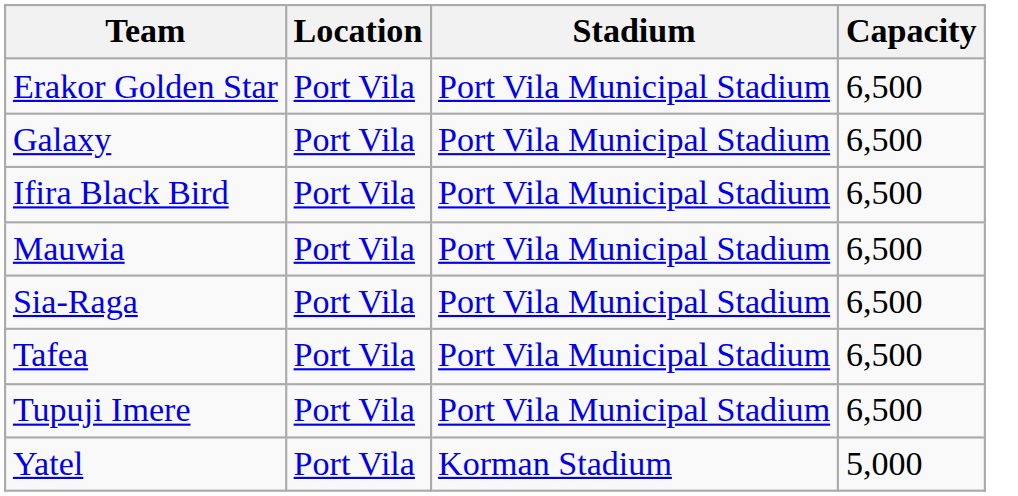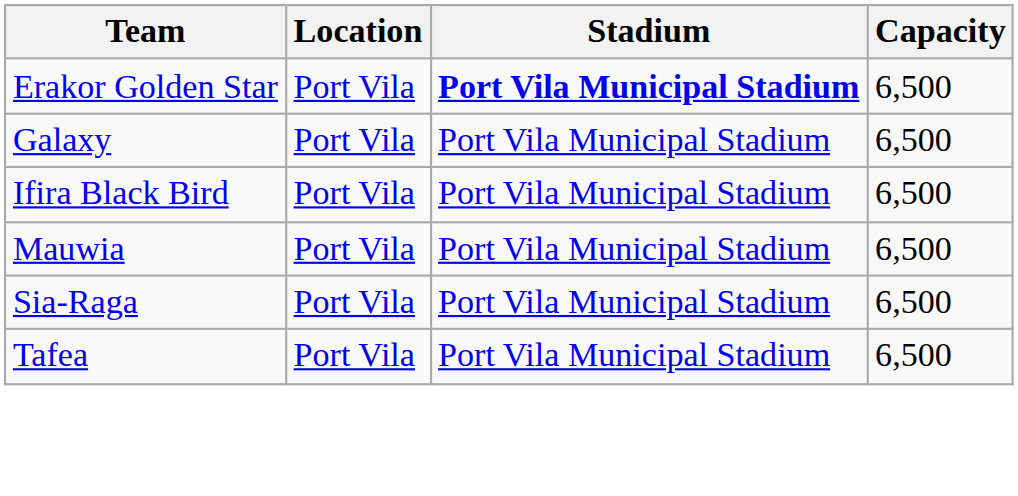 <table class="wikitable sortable">
 <tr>
 <th>Team</th>
 <th>Location</th>
 <th>Stadium</th>
 <th>Capacity</th>
 </tr>
 <tr>
 <td><a href='#'>Erakor Golden Star</a></td>
 <td><a href='#'>Port Vila</a></td>
-<td><a href='#'>Port Vila Municipal Stadium</a></td>
+<td><strong><a href='#'>Port Vila Municipal Stadium</a></strong></td>
 <td>6,500</td>
 </tr>
 <tr>
 <td><a href='#'>Galaxy</a></td>
 <td><a href='#'>Port Vila</a></td>
 <td><a href='#'>Port Vila Municipal Stadium</a></td>
 <td>6,500</td>
 </tr>
 <tr>
 <td><a href='#'>Ifira Black Bird</a></td>
 <td><a href='#'>Port Vila</a></td>
 <td><a href='#'>Port Vila Municipal Stadium</a></td>
 <td>6,500</td>
 </tr>
 <tr>
 <td><a href='#'>Mauwia</a></td>
 <td><a href='#'>Port Vila</a></td>
 <td><a href='#'>Port Vila Municipal Stadium</a></td>
 <td>6,500</td>
 </tr>
 <tr>
 <td><a href='#'>Sia-Raga</a></td>
 <td><a href='#'>Port Vila</a></td>
 <td><a href='#'>Port Vila Municipal Stadium</a></td>
 <td>6,500</td>
 </tr>
 <tr>
 <td><a href='#'>Tafea</a></td>
 <td><a href='#'>Port Vila</a></td>
 <td><a href='#'>Port Vila Municipal Stadium</a></td>
 <td>6,500</td>
 </tr>
-<tr>
-<td><a href='#'>Tupuji Imere</a></td>
-<td><a href='#'>Port Vila</a></td>
-<td><a href='#'>Port Vila Municipal Stadium</a></td>
-<td>6,500</td>
-</tr>
-<tr>
-<td><a href='#'>Yatel</a></td>
-<td><a href='#'>Port Vila</a></td>
-<td><a href='#'>Korman Stadium</a></td>
-<td>5,000</td>
-</tr>
 </table>
